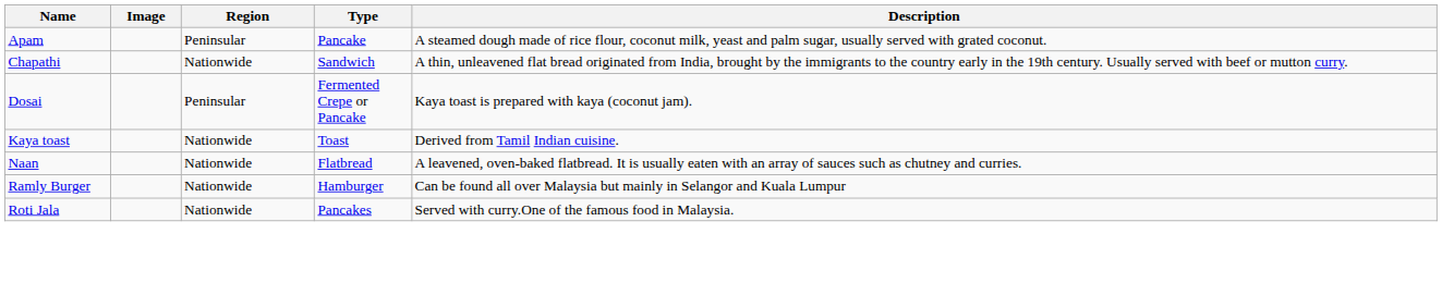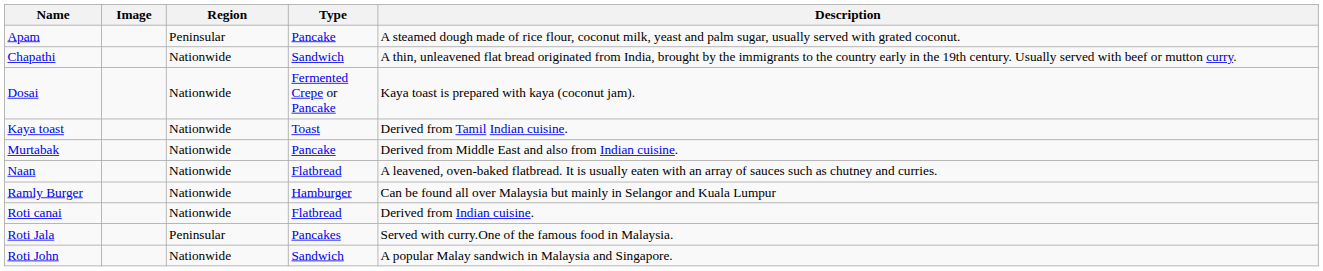 <table class="wikitable sortable" width="100%">
 <tr>
 <th width="110px">Name</th>
 <th width="70px">Image</th>
 <th width="140px">Region</th>
 <th width="100px">Type</th>
 <th>Description</th>
 </tr>
 <tr>
 <td><a href='#'>Apam</a></td>
 <td></td>
 <td>Peninsular</td>
 <td><a href='#'>Pancake</a></td>
 <td>A steamed dough made of rice flour, coconut milk, yeast and palm sugar, usually served with grated coconut.</td>
 </tr>
 <tr>
 <td><a href='#'>Chapathi</a></td>
 <td></td>
 <td>Nationwide</td>
 <td><a href='#'>Sandwich</a></td>
 <td>A thin, unleavened flat bread originated from India, brought by the immigrants to the country early in the 19th century. Usually served with beef or mutton <a href='#'>curry</a>.</td>
 </tr>
 <tr>
 <td><a href='#'>Dosai</a></td>
 <td></td>
-<td>Peninsular</td>
+<td>Nationwide</td>
 <td><a href='#'>Fermented</a> <a href='#'>Crepe</a> or <a href='#'>Pancake</a></td>
 <td>Kaya toast is prepared with kaya (coconut jam).</td>
 </tr>
 <tr>
 <td><a href='#'>Kaya toast</a></td>
 <td></td>
 <td>Nationwide</td>
 <td><a href='#'>Toast</a></td>
 <td>Derived from <a href='#'>Tamil</a> <a href='#'>Indian cuisine</a>.</td>
+</tr>
+<tr>
+<td><a href='#'>Murtabak</a></td>
+<td></td>
+<td>Nationwide</td>
+<td><a href='#'>Pancake</a></td>
+<td>Derived from Middle East and also from <a href='#'>Indian cuisine</a>.</td>
 </tr>
 <tr>
 <td><a href='#'>Naan</a></td>
 <td></td>
 <td>Nationwide</td>
 <td><a href='#'>Flatbread</a></td>
 <td>A leavened, oven-baked flatbread. It is usually eaten with an array of sauces such as chutney and curries.</td>
 </tr>
 <tr>
 <td><a href='#'>Ramly Burger</a></td>
 <td></td>
 <td>Nationwide</td>
 <td><a href='#'>Hamburger</a></td>
 <td>Can be found all over Malaysia but mainly in Selangor and Kuala Lumpur</td>
 </tr>
 <tr>
+<td><a href='#'>Roti canai</a></td>
+<td></td>
+<td>Nationwide</td>
+<td><a href='#'>Flatbread</a></td>
+<td>Derived from <a href='#'>Indian cuisine</a>.</td>
+</tr>
+<tr>
 <td><a href='#'>Roti Jala</a></td>
 <td></td>
-<td>Nationwide</td>
+<td>Peninsular</td>
 <td><a href='#'>Pancakes</a></td>
 <td>Served with curry.One of the famous food in Malaysia.</td>
 </tr>
+<tr>
+<td><a href='#'>Roti John</a></td>
+<td></td>
+<td>Nationwide</td>
+<td><a href='#'>Sandwich</a></td>
+<td>A popular Malay sandwich in Malaysia and Singapore.</td>
+</tr>
 </table>
